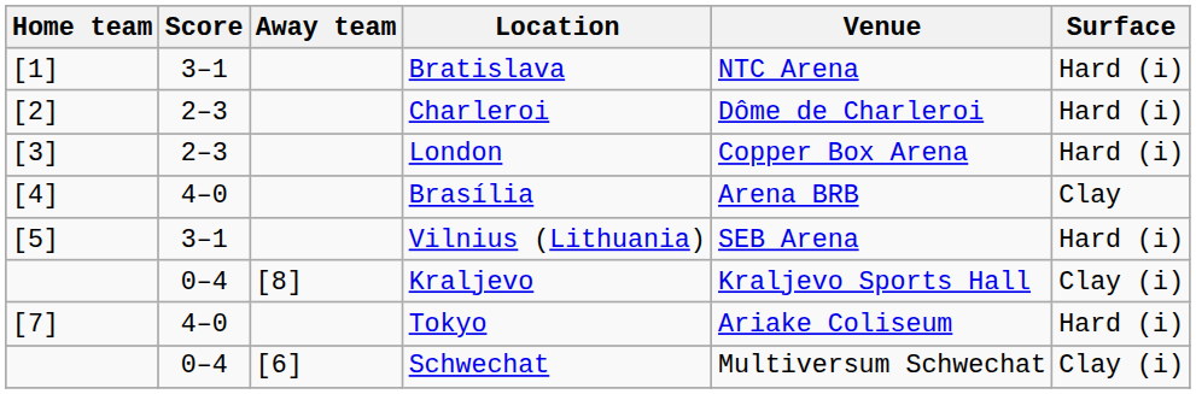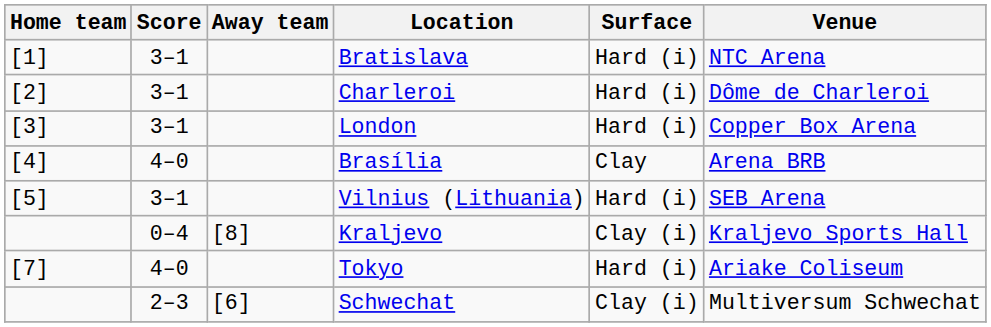 <table class="wikitable">
 <tr>
 <th>Home team</th>
 <th>Score</th>
 <th>Away team</th>
 <th>Location</th>
+<th>Surface</th>
 <th>Venue</th>
-<th>Surface</th>
 </tr>
 <tr>
 <td><strong></strong> [1]</td>
 <td align=center>3–1</td>
 <td></td>
 <td><a href='#'>Bratislava</a></td>
+<td>Hard (i)</td>
 <td><a href='#'>NTC Arena</a></td>
-<td>Hard (i)</td>
 </tr>
 <tr>
 <td><strong></strong> [2]</td>
-<td align=center>2–3</td>
+<td align=center>3–1</td>
 <td></td>
 <td><a href='#'>Charleroi</a></td>
+<td>Hard (i)</td>
 <td><a href='#'>Dôme de Charleroi</a></td>
-<td>Hard (i)</td>
 </tr>
 <tr>
 <td><strong></strong> [3]</td>
-<td align=center>2–3</td>
+<td align=center>3–1</td>
 <td></td>
 <td><a href='#'>London</a></td>
+<td>Hard (i)</td>
 <td><a href='#'>Copper Box Arena</a></td>
-<td>Hard (i)</td>
 </tr>
 <tr>
 <td><strong></strong> [4]</td>
 <td align=center>4–0</td>
 <td></td>
 <td><a href='#'>Brasília</a></td>
+<td>Clay</td>
 <td><a href='#'>Arena BRB</a></td>
-<td>Clay</td>
 </tr>
 <tr>
 <td><strong></strong> [5]</td>
 <td align=center>3–1</td>
 <td></td>
 <td><a href='#'>Vilnius</a> (<a href='#'>Lithuania</a>)</td>
+<td>Hard (i)</td>
 <td><a href='#'>SEB Arena</a></td>
-<td>Hard (i)</td>
 </tr>
 <tr>
 <td></td>
 <td align=center>0–4</td>
 <td><strong></strong> [8]</td>
 <td><a href='#'>Kraljevo</a></td>
+<td>Clay (i)</td>
 <td><a href='#'>Kraljevo Sports Hall</a></td>
-<td>Clay (i)</td>
 </tr>
 <tr>
 <td><strong></strong> [7]</td>
 <td align=center>4–0</td>
 <td></td>
 <td><a href='#'>Tokyo</a></td>
+<td>Hard (i)</td>
 <td><a href='#'>Ariake Coliseum</a></td>
-<td>Hard (i)</td>
 </tr>
 <tr>
 <td></td>
-<td align=center>0–4</td>
+<td align=center>2–3</td>
 <td><strong></strong> [6]</td>
 <td><a href='#'>Schwechat</a></td>
+<td>Clay (i)</td>
 <td>Multiversum Schwechat</td>
-<td>Clay (i)</td>
 </tr>
 </table>
